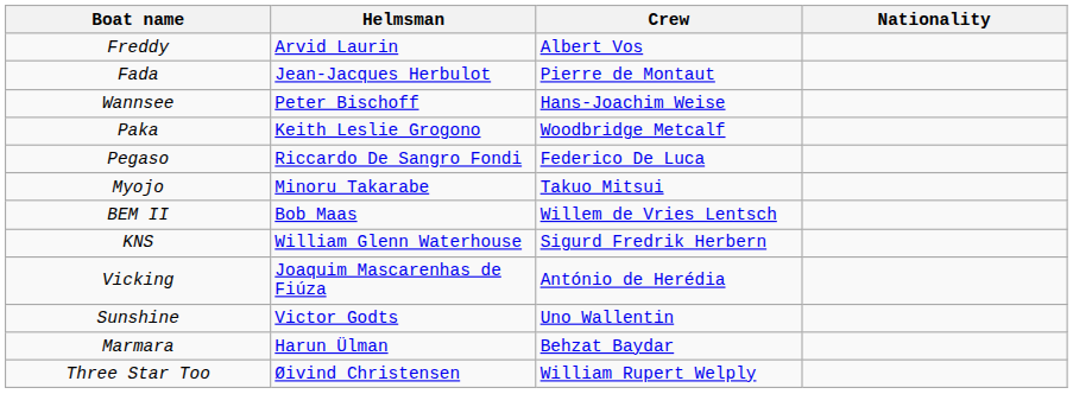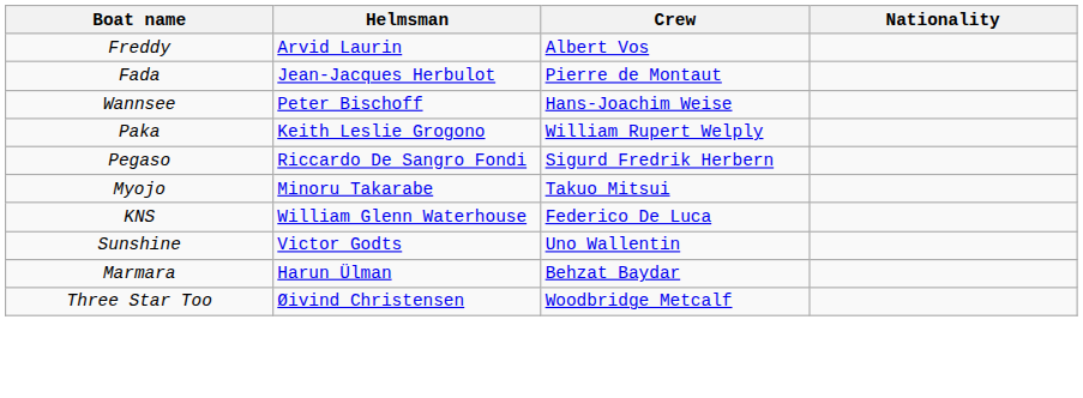 <table class=wikitable>
 <tr>
 <th style="width:15em;">Boat name</th>
 <th style="width:15em;">Helmsman</th>
 <th style="width:15em;">Crew</th>
 <th style="width:15em;">Nationality</th>
 </tr>
 <tr>
 <td align=center><em>Freddy</em></td>
 <td><a href='#'>Arvid Laurin</a></td>
 <td><a href='#'>Albert Vos</a></td>
 <td></td>
 </tr>
 <tr>
 <td align=center><em>Fada</em></td>
 <td><a href='#'>Jean-Jacques Herbulot</a></td>
 <td><a href='#'>Pierre de Montaut</a></td>
 <td></td>
 </tr>
 <tr>
 <td align=center><em>Wannsee</em></td>
 <td><a href='#'>Peter Bischoff</a></td>
 <td><a href='#'>Hans-Joachim Weise</a></td>
 <td></td>
 </tr>
 <tr>
 <td align=center><em>Paka</em></td>
 <td><a href='#'>Keith Leslie Grogono</a></td>
-<td><a href='#'>Woodbridge Metcalf</a></td>
+<td><a href='#'>William Rupert Welply</a></td>
 <td></td>
 </tr>
 <tr>
 <td align=center><em>Pegaso</em></td>
 <td><a href='#'>Riccardo De Sangro Fondi</a></td>
-<td><a href='#'>Federico De Luca</a></td>
+<td><a href='#'>Sigurd Fredrik Herbern</a></td>
 <td></td>
 </tr>
 <tr>
 <td align=center><em>Myojo</em></td>
 <td><a href='#'>Minoru Takarabe</a></td>
 <td><a href='#'>Takuo Mitsui</a></td>
 <td></td>
 </tr>
 <tr>
-<td align=center><em>BEM II</em></td>
-<td><a href='#'>Bob Maas</a></td>
-<td><a href='#'>Willem de Vries Lentsch</a></td>
-<td></td>
-</tr>
-<tr>
 <td align=center><em>KNS</em></td>
 <td><a href='#'>William Glenn Waterhouse</a></td>
-<td><a href='#'>Sigurd Fredrik Herbern</a></td>
-<td></td>
-</tr>
-<tr>
-<td align=center><em>Vicking</em></td>
-<td><a href='#'>Joaquim Mascarenhas de Fiúza</a></td>
-<td><a href='#'>António de Herédia</a></td>
+<td><a href='#'>Federico De Luca</a></td>
 <td></td>
 </tr>
 <tr>
 <td align=center><em>Sunshine</em></td>
 <td><a href='#'>Victor Godts</a></td>
 <td><a href='#'>Uno Wallentin</a></td>
 <td></td>
 </tr>
 <tr>
 <td align=center><em>Marmara</em></td>
 <td><a href='#'>Harun Ülman</a></td>
 <td><a href='#'>Behzat Baydar</a></td>
 <td></td>
 </tr>
 <tr>
 <td align=center><em>Three Star Too</em></td>
 <td><a href='#'>Øivind Christensen</a></td>
-<td><a href='#'>William Rupert Welply</a></td>
+<td><a href='#'>Woodbridge Metcalf</a></td>
 <td></td>
 </tr>
 </table>
